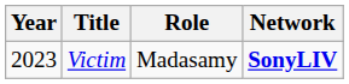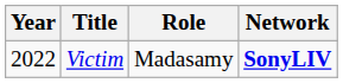 <table class="wikitable sortable">
 <tr>
 <th>Year</th>
 <th>Title</th>
 <th>Role</th>
 <th>Network</th>
 </tr>
 <tr>
-<td>2023</td>
+<td>2022</td>
 <td><em><a href='#'>Victim</a></em></td>
 <td>Madasamy</td>
 <td><strong><a href='#'>SonyLIV</a></strong></td>
 </tr>
 </table>
